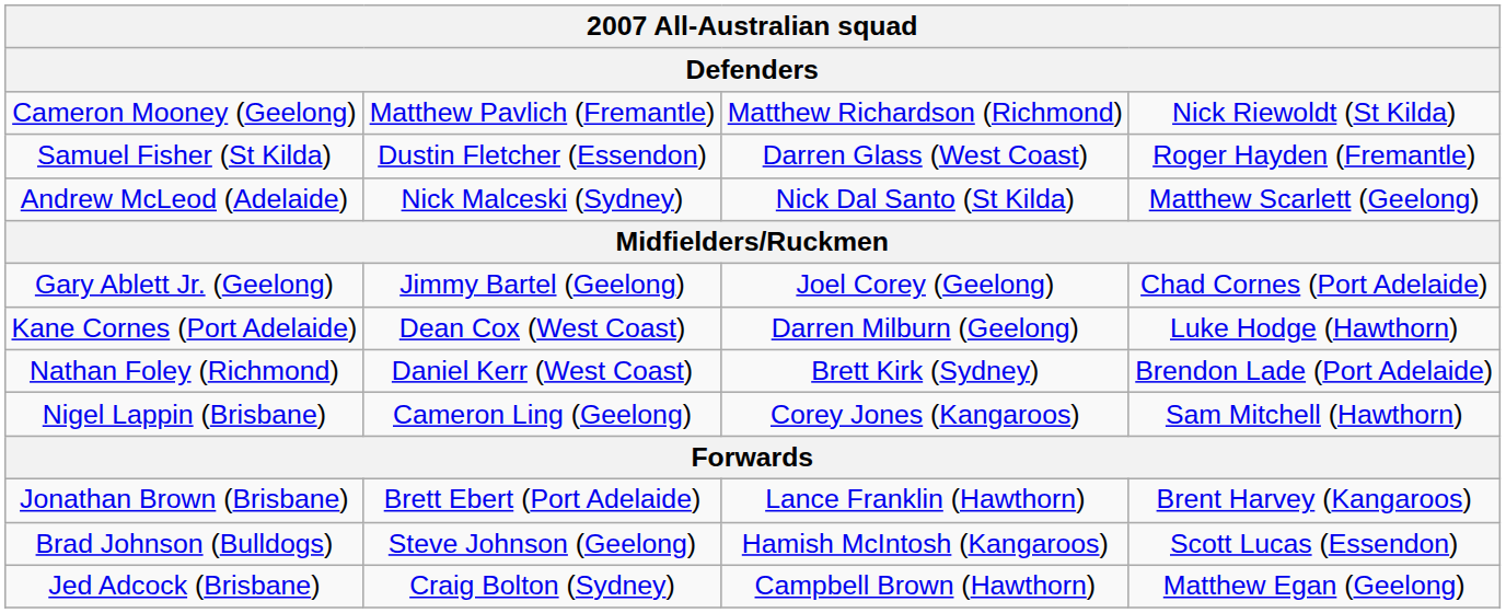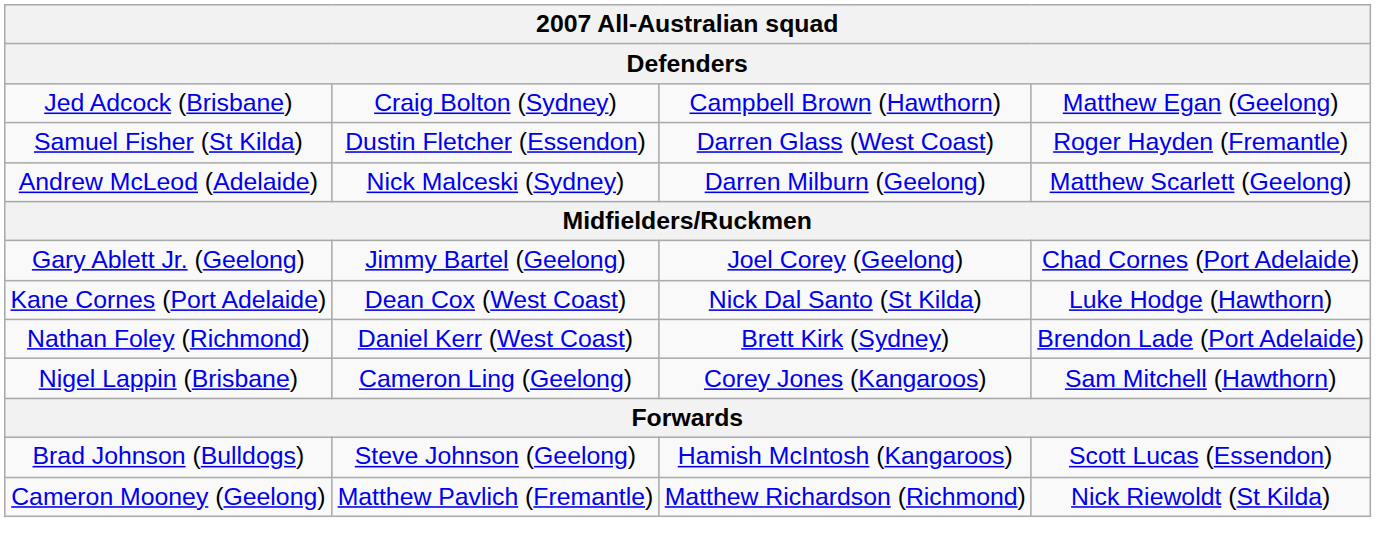 <table class="wikitable" style="text-align: center">
 <tr>
 <th colspan="4">2007 All-Australian squad</th>
 </tr>
 <tr>
 <th colspan="4">Defenders</th>
 </tr>
 <tr>
-<td><a href='#'>Cameron Mooney</a> (<a href='#'>Geelong</a>)</td>
-<td><a href='#'>Matthew Pavlich</a> (<a href='#'>Fremantle</a>)</td>
-<td><a href='#'>Matthew Richardson</a> (<a href='#'>Richmond</a>)</td>
-<td><a href='#'>Nick Riewoldt</a> (<a href='#'>St Kilda</a>)</td>
+<td><a href='#'>Jed Adcock</a> (<a href='#'>Brisbane</a>)</td>
+<td><a href='#'>Craig Bolton</a> (<a href='#'>Sydney</a>)</td>
+<td><a href='#'>Campbell Brown</a> (<a href='#'>Hawthorn</a>)</td>
+<td><a href='#'>Matthew Egan</a> (<a href='#'>Geelong</a>)</td>
 </tr>
 <tr>
 <td><a href='#'>Samuel Fisher</a> (<a href='#'>St Kilda</a>)</td>
 <td><a href='#'>Dustin Fletcher</a> (<a href='#'>Essendon</a>)</td>
 <td><a href='#'>Darren Glass</a> (<a href='#'>West Coast</a>)</td>
 <td><a href='#'>Roger Hayden</a> (<a href='#'>Fremantle</a>)</td>
 </tr>
 <tr>
 <td><a href='#'>Andrew McLeod</a> (<a href='#'>Adelaide</a>)</td>
 <td><a href='#'>Nick Malceski</a> (<a href='#'>Sydney</a>)</td>
-<td><a href='#'>Nick Dal Santo</a> (<a href='#'>St Kilda</a>)</td>
+<td><a href='#'>Darren Milburn</a> (<a href='#'>Geelong</a>)</td>
 <td><a href='#'>Matthew Scarlett</a> (<a href='#'>Geelong</a>)</td>
 </tr>
 <tr>
 <th colspan="4">Midfielders/Ruckmen</th>
 </tr>
 <tr>
 <td><a href='#'>Gary Ablett Jr.</a> (<a href='#'>Geelong</a>)</td>
 <td><a href='#'>Jimmy Bartel</a> (<a href='#'>Geelong</a>)</td>
 <td><a href='#'>Joel Corey</a> (<a href='#'>Geelong</a>)</td>
 <td><a href='#'>Chad Cornes</a> (<a href='#'>Port Adelaide</a>)</td>
 </tr>
 <tr>
 <td><a href='#'>Kane Cornes</a> (<a href='#'>Port Adelaide</a>)</td>
 <td><a href='#'>Dean Cox</a> (<a href='#'>West Coast</a>)</td>
-<td><a href='#'>Darren Milburn</a> (<a href='#'>Geelong</a>)</td>
+<td><a href='#'>Nick Dal Santo</a> (<a href='#'>St Kilda</a>)</td>
 <td><a href='#'>Luke Hodge</a> (<a href='#'>Hawthorn</a>)</td>
 </tr>
 <tr>
 <td><a href='#'>Nathan Foley</a> (<a href='#'>Richmond</a>)</td>
 <td><a href='#'>Daniel Kerr</a> (<a href='#'>West Coast</a>)</td>
 <td><a href='#'>Brett Kirk</a> (<a href='#'>Sydney</a>)</td>
 <td><a href='#'>Brendon Lade</a> (<a href='#'>Port Adelaide</a>)</td>
 </tr>
 <tr>
 <td><a href='#'>Nigel Lappin</a> (<a href='#'>Brisbane</a>)</td>
 <td><a href='#'>Cameron Ling</a> (<a href='#'>Geelong</a>)</td>
 <td><a href='#'>Corey Jones</a> (<a href='#'>Kangaroos</a>)</td>
 <td><a href='#'>Sam Mitchell</a> (<a href='#'>Hawthorn</a>)</td>
 </tr>
 <tr>
 <th colspan="4">Forwards</th>
 </tr>
 <tr>
-<td><a href='#'>Jonathan Brown</a> (<a href='#'>Brisbane</a>)</td>
-<td><a href='#'>Brett Ebert</a> (<a href='#'>Port Adelaide</a>)</td>
-<td><a href='#'>Lance Franklin</a> (<a href='#'>Hawthorn</a>)</td>
-<td><a href='#'>Brent Harvey</a> (<a href='#'>Kangaroos</a>)</td>
-</tr>
-<tr>
 <td><a href='#'>Brad Johnson</a> (<a href='#'>Bulldogs</a>)</td>
 <td><a href='#'>Steve Johnson</a> (<a href='#'>Geelong</a>)</td>
 <td><a href='#'>Hamish McIntosh</a> (<a href='#'>Kangaroos</a>)</td>
 <td><a href='#'>Scott Lucas</a> (<a href='#'>Essendon</a>)</td>
 </tr>
 <tr>
-<td><a href='#'>Jed Adcock</a> (<a href='#'>Brisbane</a>)</td>
-<td><a href='#'>Craig Bolton</a> (<a href='#'>Sydney</a>)</td>
-<td><a href='#'>Campbell Brown</a> (<a href='#'>Hawthorn</a>)</td>
-<td><a href='#'>Matthew Egan</a> (<a href='#'>Geelong</a>)</td>
+<td><a href='#'>Cameron Mooney</a> (<a href='#'>Geelong</a>)</td>
+<td><a href='#'>Matthew Pavlich</a> (<a href='#'>Fremantle</a>)</td>
+<td><a href='#'>Matthew Richardson</a> (<a href='#'>Richmond</a>)</td>
+<td><a href='#'>Nick Riewoldt</a> (<a href='#'>St Kilda</a>)</td>
 </tr>
 </table>
